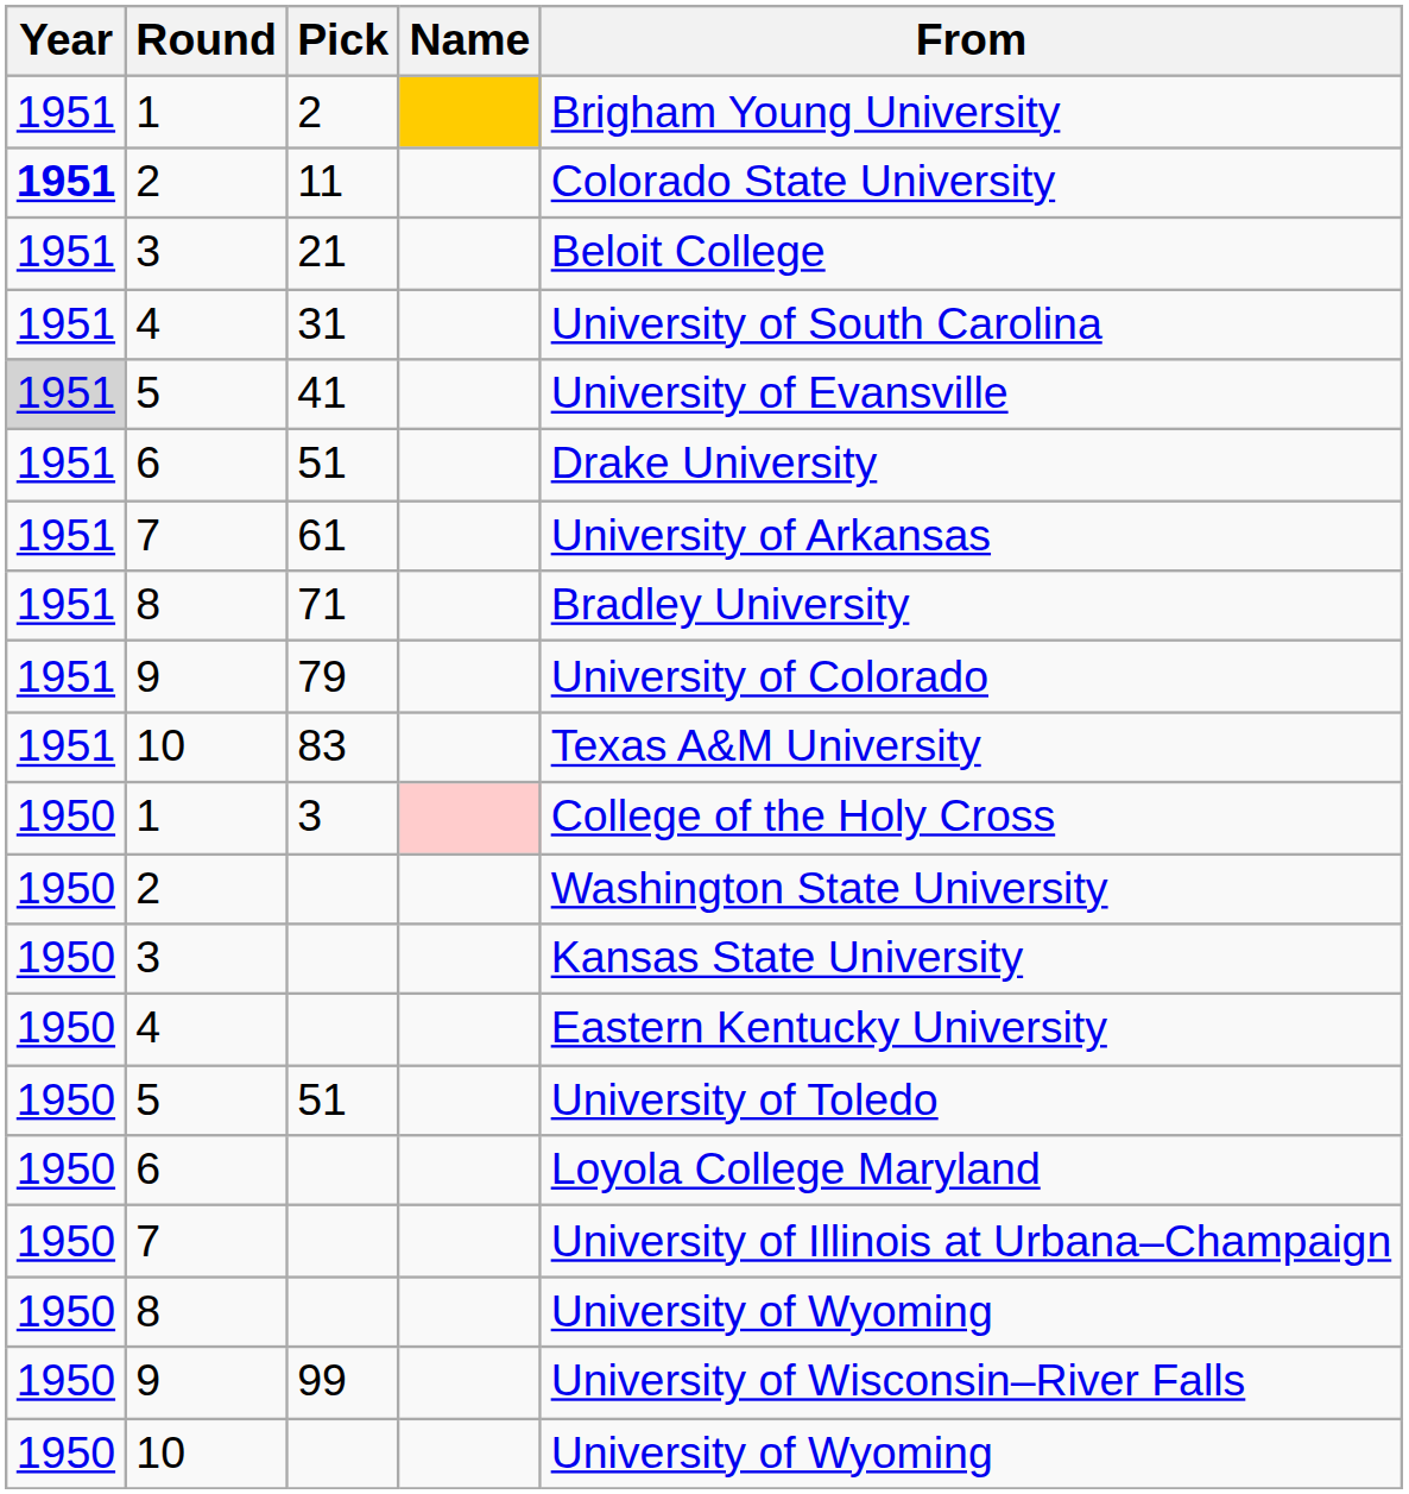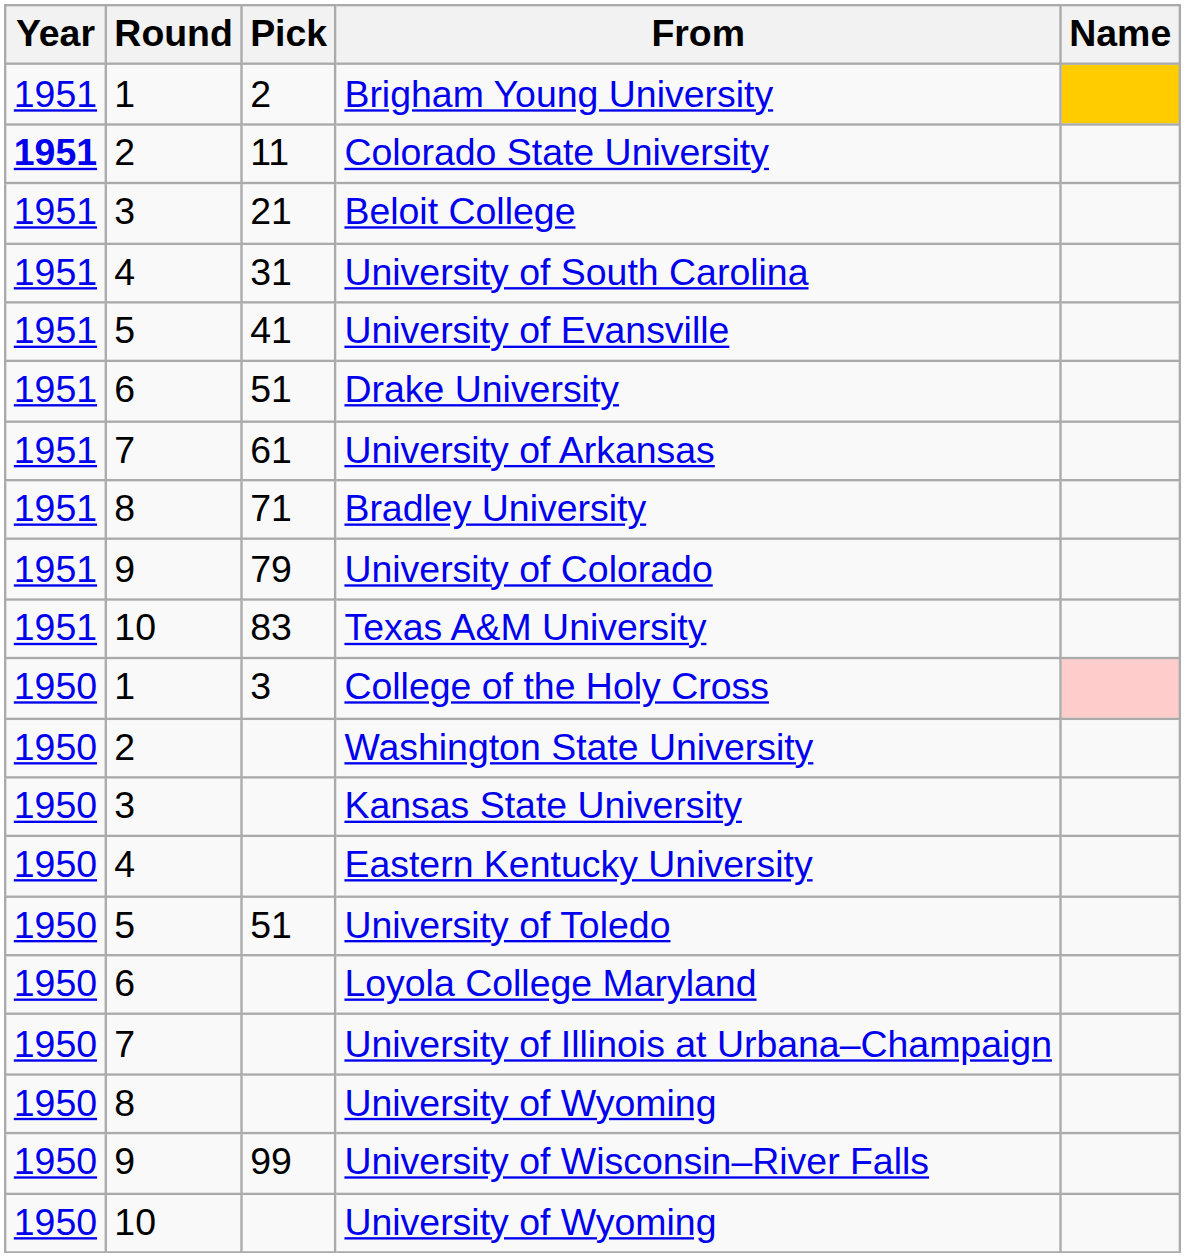 <table class="wikitable sortable">
 <tr>
 <th>Year</th>
 <th>Round</th>
 <th>Pick</th>
+<th>From</th>
 <th>Name</th>
-<th>From</th>
 </tr>
 <tr>
 <td><a href='#'>1951</a></td>
 <td>1</td>
 <td>2</td>
+<td><a href='#'>Brigham Young University</a></td>
 <td bgcolor="FFCC00"></td>
-<td><a href='#'>Brigham Young University</a></td>
 </tr>
 <tr>
 <td><strong><a href='#'>1951</a></strong></td>
 <td>2</td>
 <td>11</td>
+<td><a href='#'>Colorado State University</a></td>
 <td></td>
-<td><a href='#'>Colorado State University</a></td>
 </tr>
 <tr>
 <td><a href='#'>1951</a></td>
 <td>3</td>
 <td>21</td>
+<td><a href='#'>Beloit College</a></td>
 <td></td>
-<td><a href='#'>Beloit College</a></td>
 </tr>
 <tr>
 <td><a href='#'>1951</a></td>
 <td>4</td>
 <td>31</td>
+<td><a href='#'>University of South Carolina</a></td>
 <td></td>
-<td><a href='#'>University of South Carolina</a></td>
 </tr>
 <tr>
-<td style="background: lightgrey;"><a href='#'>1951</a></td>
+<td><a href='#'>1951</a></td>
 <td>5</td>
 <td>41</td>
+<td><a href='#'>University of Evansville</a></td>
 <td></td>
-<td><a href='#'>University of Evansville</a></td>
 </tr>
 <tr>
 <td><a href='#'>1951</a></td>
 <td>6</td>
 <td>51</td>
+<td><a href='#'>Drake University</a></td>
 <td></td>
-<td><a href='#'>Drake University</a></td>
 </tr>
 <tr>
 <td><a href='#'>1951</a></td>
 <td>7</td>
 <td>61</td>
+<td><a href='#'>University of Arkansas</a></td>
 <td></td>
-<td><a href='#'>University of Arkansas</a></td>
 </tr>
 <tr>
 <td><a href='#'>1951</a></td>
 <td>8</td>
 <td>71</td>
+<td><a href='#'>Bradley University</a></td>
 <td></td>
-<td><a href='#'>Bradley University</a></td>
 </tr>
 <tr>
 <td><a href='#'>1951</a></td>
 <td>9</td>
 <td>79</td>
+<td><a href='#'>University of Colorado</a></td>
 <td></td>
-<td><a href='#'>University of Colorado</a></td>
 </tr>
 <tr>
 <td><a href='#'>1951</a></td>
 <td>10</td>
 <td>83</td>
+<td><a href='#'>Texas A&M University</a></td>
 <td></td>
-<td><a href='#'>Texas A&M University</a></td>
 </tr>
 <tr>
 <td><a href='#'>1950</a></td>
 <td>1</td>
 <td>3</td>
+<td><a href='#'>College of the Holy Cross</a></td>
 <td bgcolor="#FFCCCC"></td>
-<td><a href='#'>College of the Holy Cross</a></td>
 </tr>
 <tr>
 <td><a href='#'>1950</a></td>
 <td>2</td>
 <td></td>
+<td><a href='#'>Washington State University</a></td>
 <td></td>
-<td><a href='#'>Washington State University</a></td>
 </tr>
 <tr>
 <td><a href='#'>1950</a></td>
 <td>3</td>
 <td></td>
+<td><a href='#'>Kansas State University</a></td>
 <td></td>
-<td><a href='#'>Kansas State University</a></td>
 </tr>
 <tr>
 <td><a href='#'>1950</a></td>
 <td>4</td>
 <td></td>
+<td><a href='#'>Eastern Kentucky University</a></td>
 <td></td>
-<td><a href='#'>Eastern Kentucky University</a></td>
 </tr>
 <tr>
 <td><a href='#'>1950</a></td>
 <td>5</td>
 <td>51</td>
+<td><a href='#'>University of Toledo</a></td>
 <td></td>
-<td><a href='#'>University of Toledo</a></td>
 </tr>
 <tr>
 <td><a href='#'>1950</a></td>
 <td>6</td>
 <td></td>
+<td><a href='#'>Loyola College Maryland</a></td>
 <td></td>
-<td><a href='#'>Loyola College Maryland</a></td>
 </tr>
 <tr>
 <td><a href='#'>1950</a></td>
 <td>7</td>
 <td></td>
+<td><a href='#'>University of Illinois at Urbana–Champaign</a></td>
 <td></td>
-<td><a href='#'>University of Illinois at Urbana–Champaign</a></td>
 </tr>
 <tr>
 <td><a href='#'>1950</a></td>
 <td>8</td>
 <td></td>
+<td><a href='#'>University of Wyoming</a></td>
 <td></td>
-<td><a href='#'>University of Wyoming</a></td>
 </tr>
 <tr>
 <td><a href='#'>1950</a></td>
 <td>9</td>
 <td>99</td>
+<td><a href='#'>University of Wisconsin–River Falls</a></td>
 <td></td>
-<td><a href='#'>University of Wisconsin–River Falls</a></td>
 </tr>
 <tr>
 <td><a href='#'>1950</a></td>
 <td>10</td>
 <td></td>
+<td><a href='#'>University of Wyoming</a></td>
 <td></td>
-<td><a href='#'>University of Wyoming</a></td>
 </tr>
 </table>
